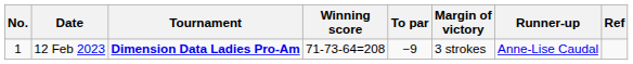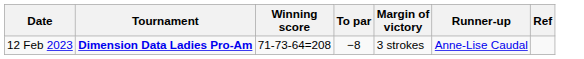 <table class="wikitable" style="font-size:95%;">
 <tr>
-<th>No.</th>
 <th>Date</th>
 <th>Tournament</th>
 <th>Winning<br>score</th>
 <th>To par</th>
 <th>Margin of<br>victory</th>
 <th>Runner-up</th>
 <th>Ref</th>
 </tr>
 <tr>
-<td align=center>1</td>
 <td align=right>12 Feb <a href='#'>2023</a></td>
 <td><strong><a href='#'>Dimension Data Ladies Pro-Am</a></strong></td>
 <td align=right>71-73-64=208</td>
-<td align=center>−9</td>
+<td align=center>−8</td>
 <td>3 strokes</td>
 <td> <a href='#'>Anne-Lise Caudal</a></td>
 <td></td>
 </tr>
 </table>
